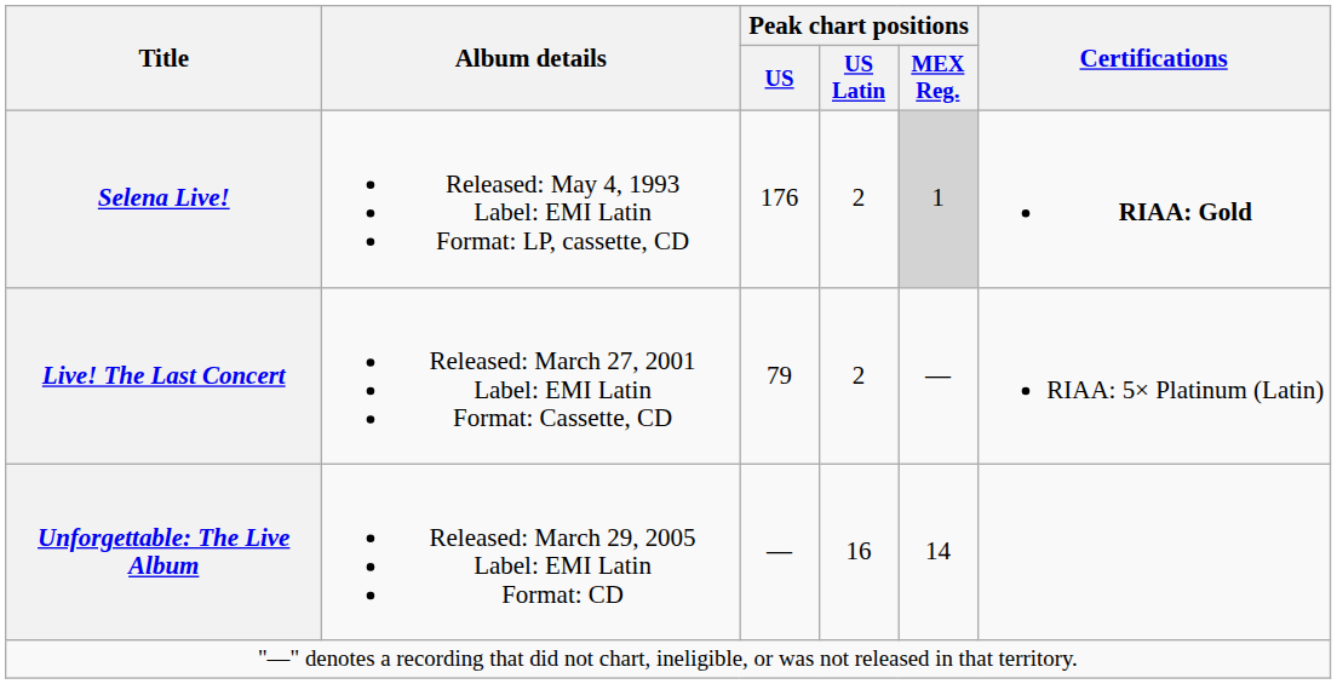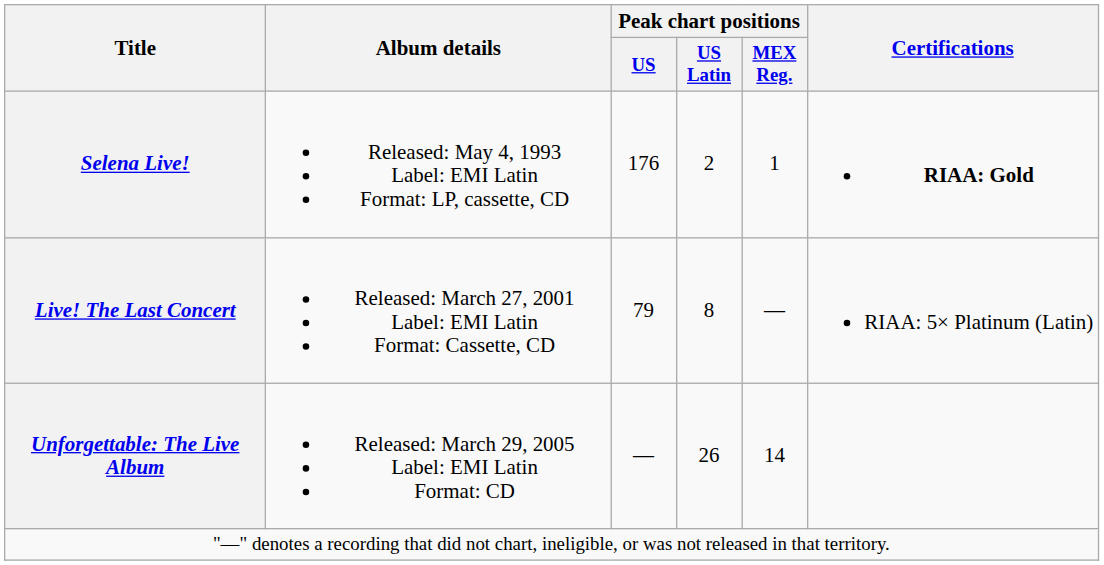 <table class="wikitable plainrowheaders" style="text-align:center;">
 <tr>
 <th scope="col" rowspan="2" style="width:12em;">Title</th>
 <th scope="col" rowspan="2" style="width:16em;">Album details</th>
 <th scope="col" colspan="3">Peak chart positions</th>
 <th scope="col" rowspan="2"><a href='#'>Certifications</a></th>
 </tr>
 <tr>
 <th scope="col" style="width:3em;font-size:90%;"><a href='#'>US</a><br></th>
 <th scope="col" style="width:3em;font-size:90%;"><a href='#'>US<br>Latin</a><br></th>
 <th scope="col" style="width:3em;font-size:90%;"><a href='#'>MEX<br>Reg.</a><br></th>
 </tr>
 <tr>
 <th scope="row"><em><a href='#'>Selena Live!</a></em></th>
 <td><br><ul><li>Released: May 4, 1993</li><li>Label: EMI Latin</li><li>Format: LP, cassette, CD</li></ul></td>
 <td>176</td>
 <td>2</td>
-<td style="background: lightgrey;">1</td>
+<td>1</td>
 <td><strong><br><ul><li>RIAA: Gold</li></ul></strong></td>
 </tr>
 <tr>
 <th scope="row"><em><a href='#'>Live! The Last Concert</a></em></th>
 <td><br><ul><li>Released: March 27, 2001</li><li>Label: EMI Latin</li><li>Format: Cassette, CD</li></ul></td>
 <td>79</td>
-<td>2</td>
+<td>8</td>
 <td>—</td>
 <td><br><ul><li>RIAA: 5× Platinum (Latin)</li></ul></td>
 </tr>
 <tr>
 <th scope="row"><em><a href='#'>Unforgettable: The Live Album</a></em></th>
 <td><br><ul><li>Released: March 29, 2005</li><li>Label: EMI Latin</li><li>Format: CD</li></ul></td>
 <td>—</td>
-<td>16</td>
+<td>26</td>
 <td>14</td>
 <td></td>
 </tr>
 <tr>
 <td colspan="14" style="font-size:90%">"—" denotes a recording that did not chart, ineligible, or was not released in that territory.</td>
 </tr>
 </table>
